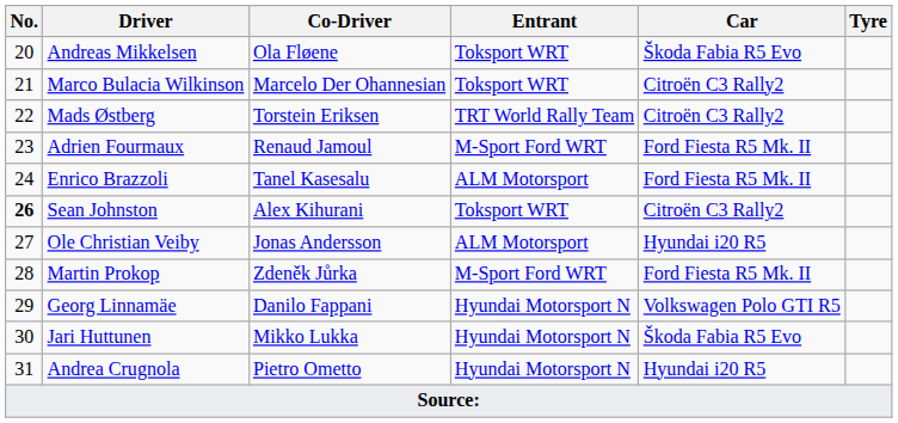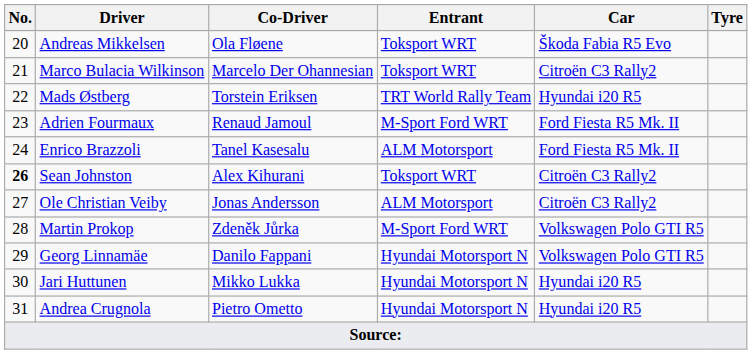 <table class="wikitable" style="font-size: 85%;">
 <tr>
 <th>No.</th>
 <th>Driver</th>
 <th>Co-Driver</th>
 <th>Entrant</th>
 <th>Car</th>
 <th>Tyre</th>
 </tr>
 <tr>
 <td align="center">20</td>
 <td nowrap> <a href='#'>Andreas Mikkelsen</a></td>
 <td> <a href='#'>Ola Fløene</a></td>
 <td> <a href='#'>Toksport WRT</a></td>
 <td nowrap><a href='#'>Škoda Fabia R5 Evo</a></td>
 <td align="center"></td>
 </tr>
 <tr>
 <td align="center">21</td>
 <td nowrap> <a href='#'>Marco Bulacia Wilkinson</a></td>
 <td nowrap> <a href='#'>Marcelo Der Ohannesian</a></td>
 <td> <a href='#'>Toksport WRT</a></td>
 <td><a href='#'>Citroën C3 Rally2</a></td>
 <td align="center"></td>
 </tr>
 <tr>
 <td align="center">22</td>
 <td> <a href='#'>Mads Østberg</a></td>
 <td> <a href='#'>Torstein Eriksen</a></td>
 <td> <a href='#'>TRT World Rally Team</a></td>
-<td><a href='#'>Citroën C3 Rally2</a></td>
+<td><a href='#'>Hyundai i20 R5</a></td>
 <td align="center"></td>
 </tr>
 <tr>
 <td align="center">23</td>
 <td> <a href='#'>Adrien Fourmaux</a></td>
 <td> <a href='#'>Renaud Jamoul</a></td>
 <td> <a href='#'>M-Sport Ford WRT</a></td>
 <td><a href='#'>Ford Fiesta R5 Mk. II</a></td>
 <td align="center"></td>
 </tr>
 <tr>
 <td align="center">24</td>
 <td> <a href='#'>Enrico Brazzoli</a></td>
 <td> <a href='#'>Tanel Kasesalu</a></td>
 <td> <a href='#'>ALM Motorsport</a></td>
 <td><a href='#'>Ford Fiesta R5 Mk. II</a></td>
 <td align="center"></td>
 </tr>
 <tr>
 <td align="center"><strong>26</strong></td>
 <td> <a href='#'>Sean Johnston</a></td>
 <td> <a href='#'>Alex Kihurani</a></td>
 <td> <a href='#'>Toksport WRT</a></td>
 <td><a href='#'>Citroën C3 Rally2</a></td>
 <td align="center"></td>
 </tr>
 <tr>
 <td align="center">27</td>
 <td> <a href='#'>Ole Christian Veiby</a></td>
 <td> <a href='#'>Jonas Andersson</a></td>
 <td> <a href='#'>ALM Motorsport</a></td>
-<td><a href='#'>Hyundai i20 R5</a></td>
+<td><a href='#'>Citroën C3 Rally2</a></td>
 <td></td>
 </tr>
 <tr>
 <td align="center">28</td>
 <td> <a href='#'>Martin Prokop</a></td>
 <td> <a href='#'>Zdeněk Jůrka</a></td>
 <td> <a href='#'>M-Sport Ford WRT</a></td>
-<td><a href='#'>Ford Fiesta R5 Mk. II</a></td>
+<td nowrap><a href='#'>Volkswagen Polo GTI R5</a></td>
 <td align="center"></td>
 </tr>
 <tr>
 <td align="center">29</td>
 <td> <a href='#'>Georg Linnamäe</a></td>
 <td> <a href='#'>Danilo Fappani</a></td>
 <td> <a href='#'>Hyundai Motorsport N</a></td>
 <td nowrap><a href='#'>Volkswagen Polo GTI R5</a></td>
 <td align="center"></td>
 </tr>
 <tr>
 <td align="center">30</td>
 <td> <a href='#'>Jari Huttunen</a></td>
 <td> <a href='#'>Mikko Lukka</a></td>
 <td> <a href='#'>Hyundai Motorsport N</a></td>
-<td nowrap><a href='#'>Škoda Fabia R5 Evo</a></td>
+<td><a href='#'>Hyundai i20 R5</a></td>
 <td align="center"></td>
 </tr>
 <tr>
 <td align="center">31</td>
 <td> <a href='#'>Andrea Crugnola</a></td>
 <td> <a href='#'>Pietro Ometto</a></td>
 <td> <a href='#'>Hyundai Motorsport N</a></td>
 <td><a href='#'>Hyundai i20 R5</a></td>
 <td></td>
 </tr>
 <tr>
 <td colspan="6" style="background-color:#EAECF0;text-align:center"><strong>Source:</strong></td>
 </tr>
 </table>
